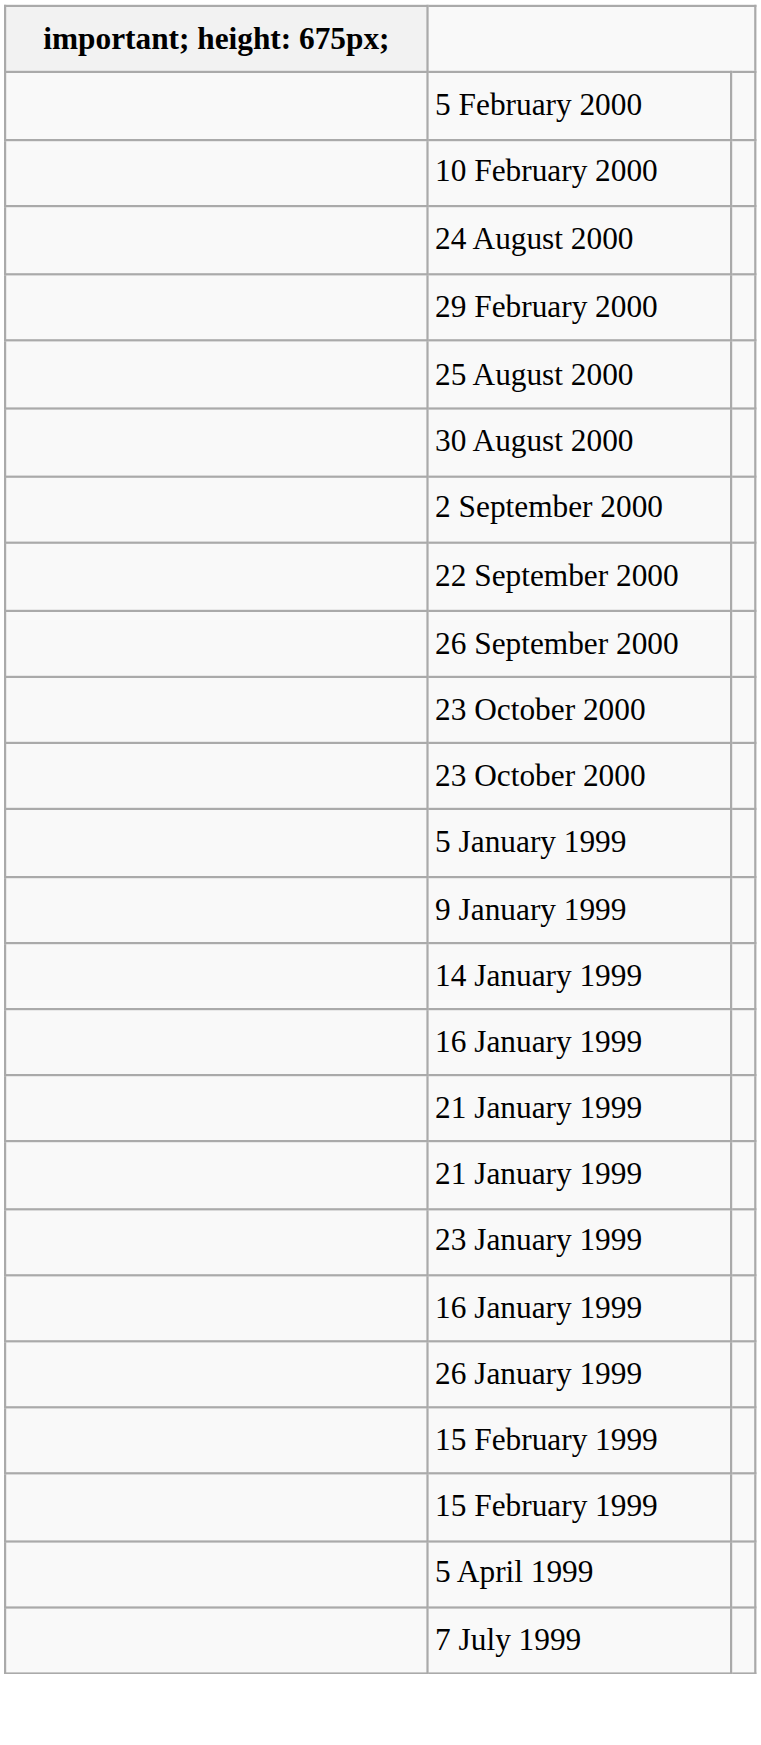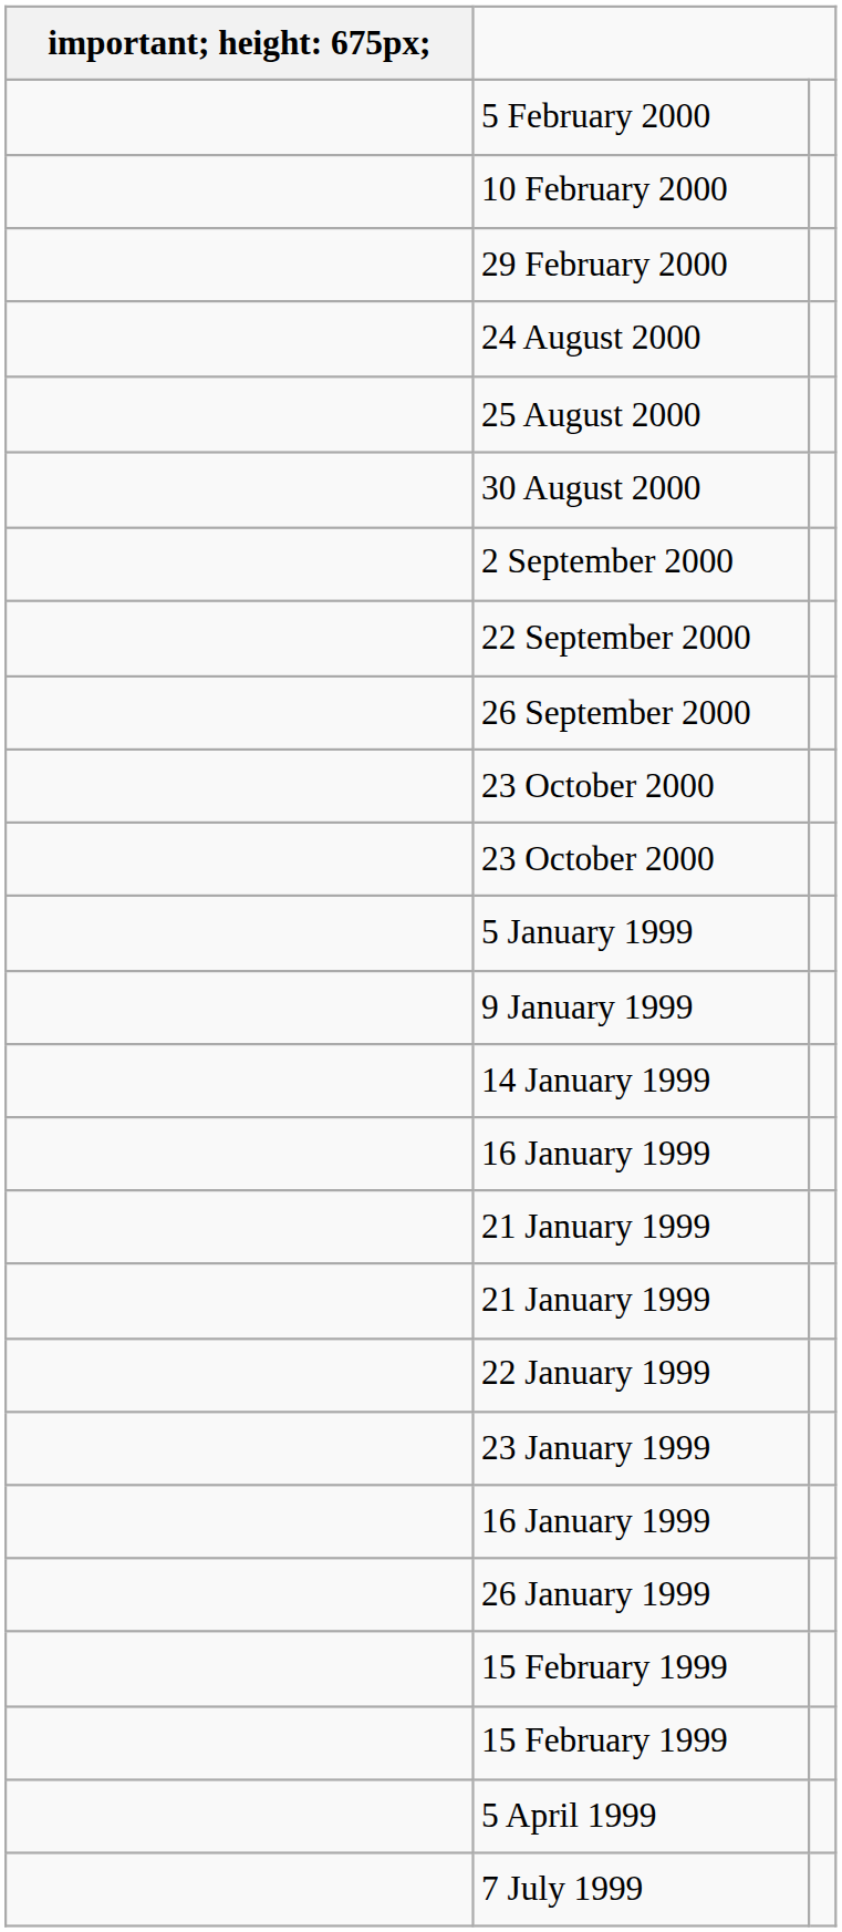 <table class="wikitable" style="font-size: 89%; float: left; width: 24em; margin-right: 1em; line-height: 1.65em">
 <tr>
 <th>important; height: 675px;</th>
 </tr>
 <tr>
 <td></td>
 <td>5 February 2000</td>
 <td><small></small></td>
 </tr>
 <tr>
 <td></td>
 <td>10 February 2000</td>
 <td><small></small></td>
 </tr>
 <tr>
 <td></td>
-<td>24 August 2000</td>
-<td><small></small> </td>
+<td>29 February 2000</td>
+<td><small></small></td>
 </tr>
 <tr>
 <td></td>
-<td>29 February 2000</td>
-<td><small></small></td>
+<td>24 August 2000</td>
+<td><small></small> </td>
 </tr>
 <tr>
 <td></td>
 <td>25 August 2000</td>
 <td><small></small> </td>
 </tr>
 <tr>
 <td></td>
 <td>30 August 2000</td>
 <td><small></small></td>
 </tr>
 <tr>
 <td></td>
 <td>2 September 2000</td>
 <td><small></small></td>
 </tr>
 <tr>
 <td></td>
 <td>22 September 2000</td>
 <td><small></small> </td>
 </tr>
 <tr>
 <td></td>
 <td>26 September 2000</td>
 <td><small></small></td>
 </tr>
 <tr>
 <td></td>
 <td>23 October 2000</td>
 <td><small></small></td>
 </tr>
 <tr>
 <td></td>
 <td>23 October 2000</td>
 <td><small></small></td>
 </tr>
 <tr>
 <td></td>
 <td>5 January 1999</td>
 <td><small></small></td>
 </tr>
 <tr>
 <td></td>
 <td>9 January 1999</td>
 <td><small></small></td>
 </tr>
 <tr>
 <td></td>
 <td>14 January 1999</td>
 <td><small></small></td>
 </tr>
 <tr>
 <td></td>
 <td>16 January 1999</td>
 <td><small></small></td>
 </tr>
 <tr>
 <td></td>
 <td>21 January 1999</td>
 <td><small></small></td>
 </tr>
 <tr>
 <td></td>
 <td>21 January 1999</td>
 <td><small></small></td>
 </tr>
 <tr>
 <td></td>
+<td>22 January 1999</td>
+<td><small></small></td>
+</tr>
+<tr>
+<td></td>
 <td>23 January 1999</td>
 <td><small></small></td>
 </tr>
 <tr>
 <td></td>
 <td>16 January 1999</td>
 <td><small></small></td>
 </tr>
 <tr>
 <td></td>
 <td>26 January 1999</td>
 <td><small></small></td>
 </tr>
 <tr>
 <td></td>
 <td>15 February 1999</td>
 <td><small></small></td>
 </tr>
 <tr>
 <td></td>
 <td>15 February 1999</td>
 <td><small></small></td>
 </tr>
 <tr>
 <td></td>
 <td>5 April 1999</td>
 <td><small></small></td>
 </tr>
 <tr>
 <td></td>
 <td>7 July 1999</td>
 <td><small></small></td>
 </tr>
 </table>
